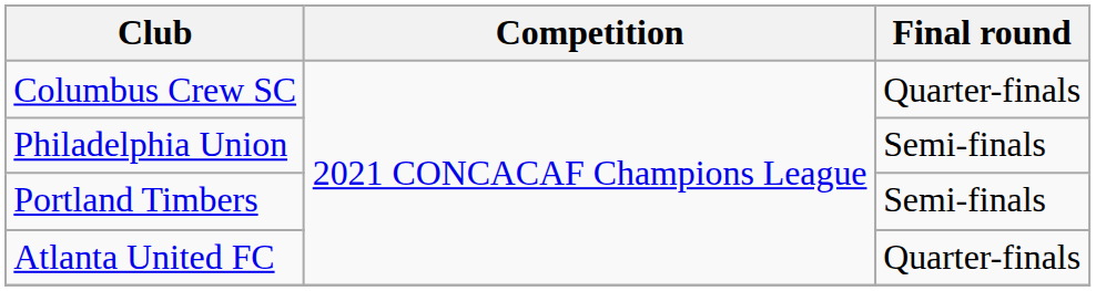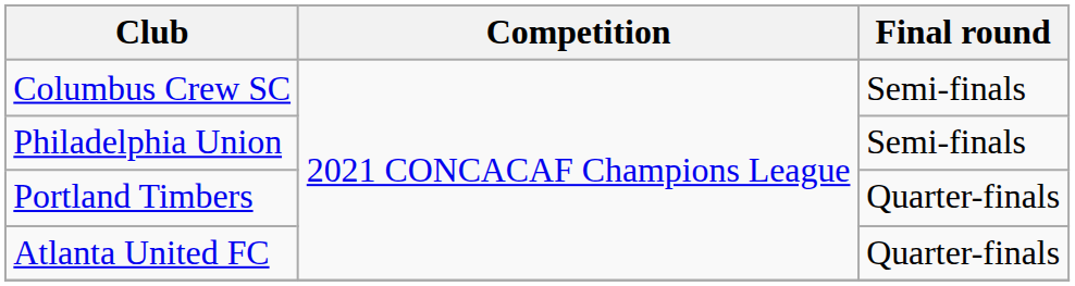 <table class="wikitable">
 <tr>
 <th>Club</th>
 <th>Competition</th>
 <th>Final round</th>
 </tr>
 <tr>
 <td><a href='#'>Columbus Crew SC</a></td>
 <td rowspan=4><a href='#'>2021 CONCACAF Champions League</a></td>
-<td>Quarter-finals</td>
+<td>Semi-finals</td>
 </tr>
 <tr>
 <td><a href='#'>Philadelphia Union</a></td>
 <td>Semi-finals</td>
 </tr>
 <tr>
 <td><a href='#'>Portland Timbers</a></td>
-<td>Semi-finals</td>
+<td>Quarter-finals</td>
 </tr>
 <tr>
 <td><a href='#'>Atlanta United FC</a></td>
 <td>Quarter-finals</td>
 </tr>
 <tr>
 </tr>
 </table>
